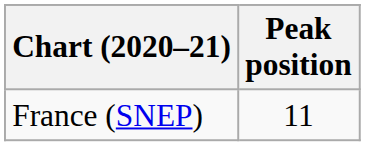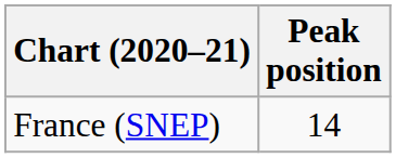 <table class="wikitable sortable">
 <tr>
 <th>Chart (2020–21)</th>
 <th>Peak<br>position</th>
 </tr>
 <tr>
 <td>France (<a href='#'>SNEP</a>)</td>
-<td align="center">11</td>
+<td align="center">14</td>
 </tr>
 </table>
